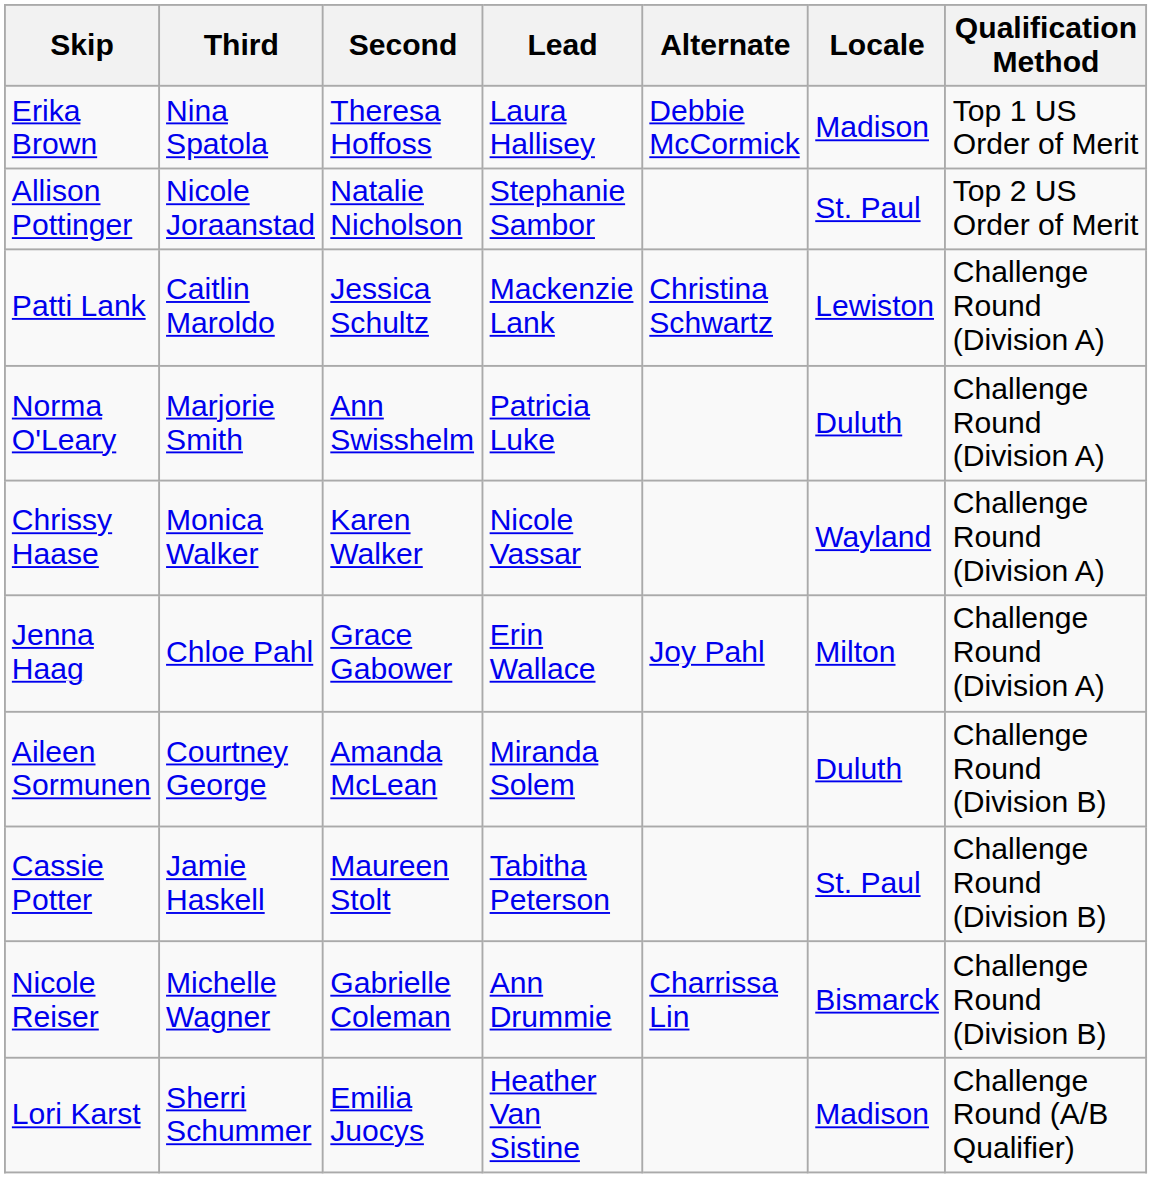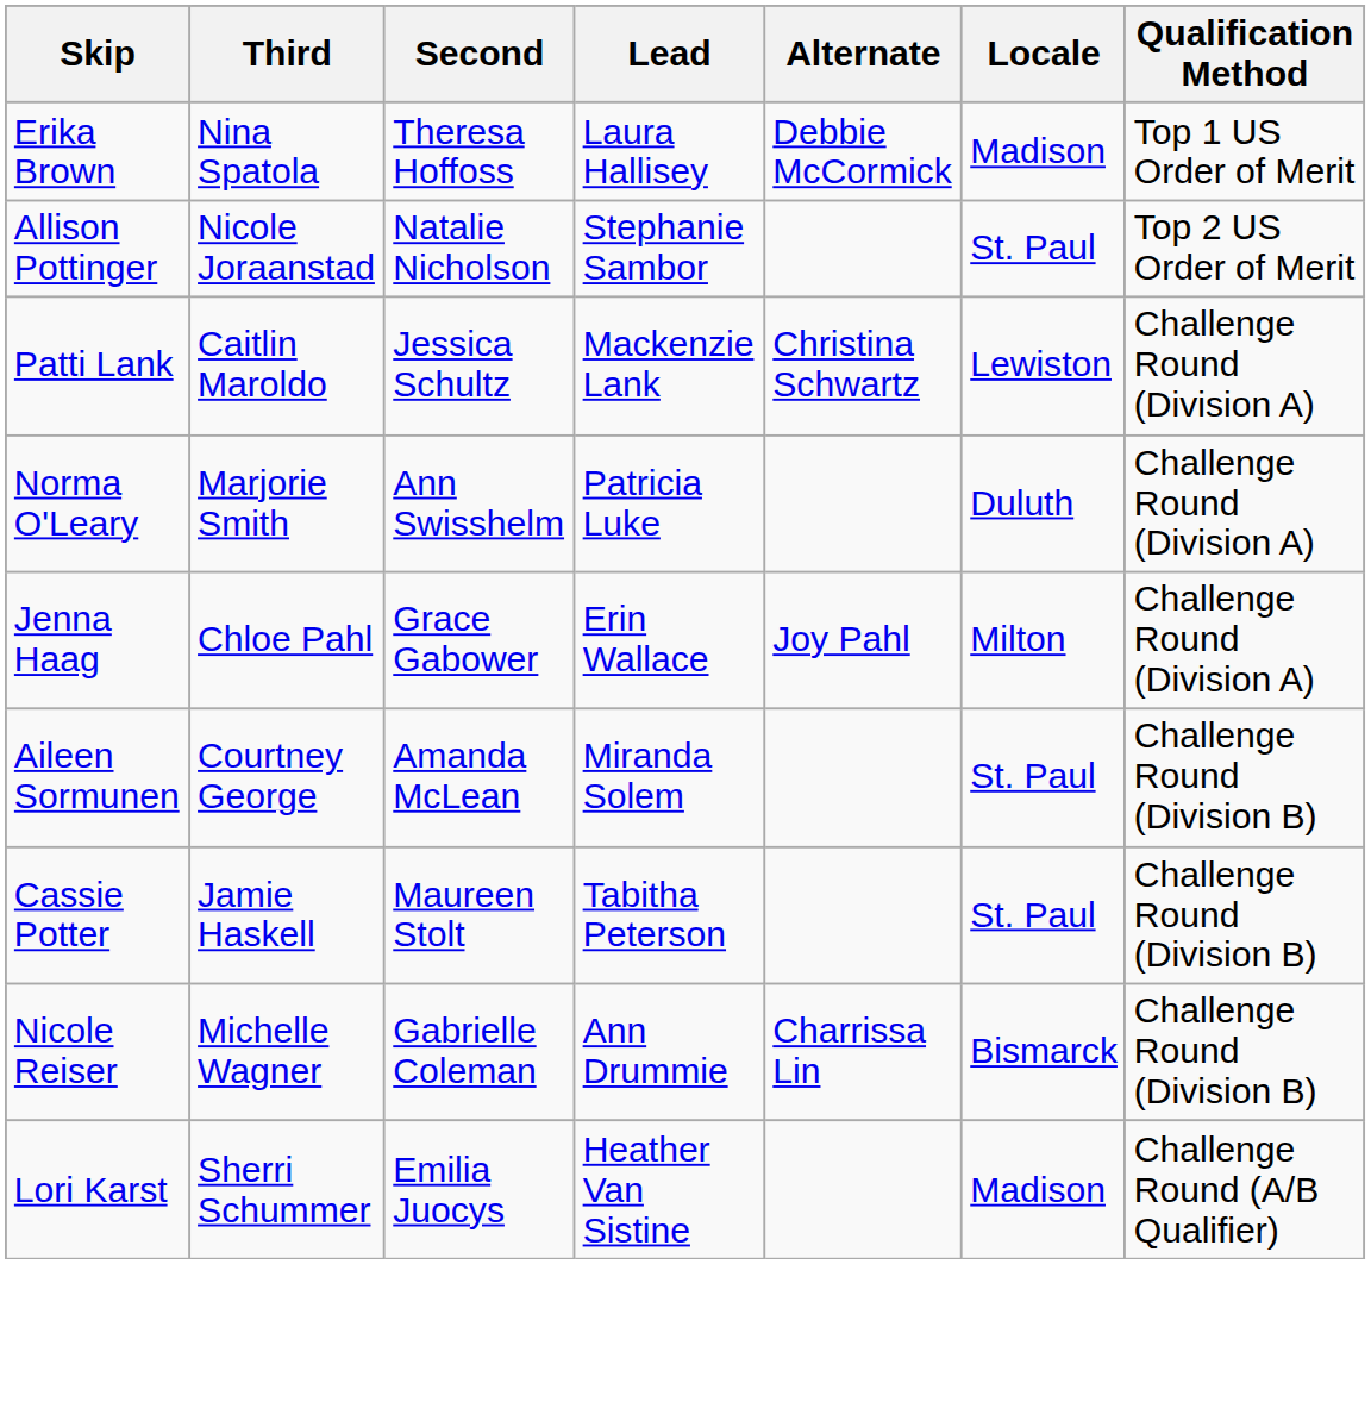 <table class="wikitable">
 <tr>
 <th>Skip</th>
 <th>Third</th>
 <th>Second</th>
 <th>Lead</th>
 <th>Alternate</th>
 <th>Locale</th>
 <th>Qualification Method</th>
 </tr>
 <tr>
 <td><a href='#'>Erika Brown</a></td>
 <td><a href='#'>Nina Spatola</a></td>
 <td><a href='#'>Theresa Hoffoss</a></td>
 <td><a href='#'>Laura Hallisey</a></td>
 <td><a href='#'>Debbie McCormick</a></td>
 <td> <a href='#'>Madison</a></td>
 <td>Top 1 US Order of Merit</td>
 </tr>
 <tr>
 <td><a href='#'>Allison Pottinger</a></td>
 <td><a href='#'>Nicole Joraanstad</a></td>
 <td><a href='#'>Natalie Nicholson</a></td>
 <td><a href='#'>Stephanie Sambor</a></td>
 <td></td>
 <td> <a href='#'>St. Paul</a></td>
 <td>Top 2 US Order of Merit</td>
 </tr>
 <tr>
 <td><a href='#'>Patti Lank</a></td>
 <td><a href='#'>Caitlin Maroldo</a></td>
 <td><a href='#'>Jessica Schultz</a></td>
 <td><a href='#'>Mackenzie Lank</a></td>
 <td><a href='#'>Christina Schwartz</a></td>
 <td> <a href='#'>Lewiston</a></td>
 <td>Challenge Round (Division A)</td>
 </tr>
 <tr>
 <td><a href='#'>Norma O'Leary</a></td>
 <td><a href='#'>Marjorie Smith</a></td>
 <td><a href='#'>Ann Swisshelm</a></td>
 <td><a href='#'>Patricia Luke</a></td>
 <td></td>
 <td> <a href='#'>Duluth</a></td>
 <td>Challenge Round (Division A)</td>
 </tr>
 <tr>
-<td><a href='#'>Chrissy Haase</a></td>
-<td><a href='#'>Monica Walker</a></td>
-<td><a href='#'>Karen Walker</a></td>
-<td><a href='#'>Nicole Vassar</a></td>
-<td></td>
-<td> <a href='#'>Wayland</a></td>
-<td>Challenge Round (Division A)</td>
-</tr>
-<tr>
 <td><a href='#'>Jenna Haag</a></td>
 <td><a href='#'>Chloe Pahl</a></td>
 <td><a href='#'>Grace Gabower</a></td>
 <td><a href='#'>Erin Wallace</a></td>
 <td><a href='#'>Joy Pahl</a></td>
 <td> <a href='#'>Milton</a></td>
 <td>Challenge Round (Division A)</td>
 </tr>
 <tr>
 <td><a href='#'>Aileen Sormunen</a></td>
 <td><a href='#'>Courtney George</a></td>
 <td><a href='#'>Amanda McLean</a></td>
 <td><a href='#'>Miranda Solem</a></td>
 <td></td>
-<td> <a href='#'>Duluth</a></td>
+<td> <a href='#'>St. Paul</a></td>
 <td>Challenge Round (Division B)</td>
 </tr>
 <tr>
 <td><a href='#'>Cassie Potter</a></td>
 <td><a href='#'>Jamie Haskell</a></td>
 <td><a href='#'>Maureen Stolt</a></td>
 <td><a href='#'>Tabitha Peterson</a></td>
 <td></td>
 <td> <a href='#'>St. Paul</a></td>
 <td>Challenge Round (Division B)</td>
 </tr>
 <tr>
 <td><a href='#'>Nicole Reiser</a></td>
 <td><a href='#'>Michelle Wagner</a></td>
 <td><a href='#'>Gabrielle Coleman</a></td>
 <td><a href='#'>Ann Drummie</a></td>
 <td><a href='#'>Charrissa Lin</a></td>
 <td> <a href='#'>Bismarck</a></td>
 <td>Challenge Round (Division B)</td>
 </tr>
 <tr>
 <td><a href='#'>Lori Karst</a></td>
 <td><a href='#'>Sherri Schummer</a></td>
 <td><a href='#'>Emilia Juocys</a></td>
 <td><a href='#'>Heather Van Sistine</a></td>
 <td></td>
 <td> <a href='#'>Madison</a></td>
 <td>Challenge Round (A/B Qualifier)</td>
 </tr>
 </table>
